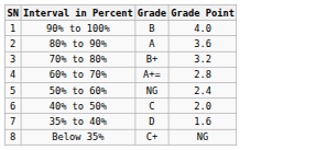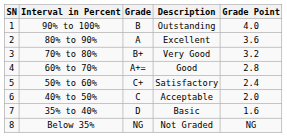 <table class="wikitable sortable" style="text-align: center;">
 <tr>
 <th>SN</th>
 <th>Interval in Percent</th>
 <th>Grade</th>
+<th>Description</th>
 <th>Grade Point</th>
 </tr>
 <tr>
 <td>1</td>
 <td>90% to 100%</td>
 <td>B</td>
+<td>Outstanding</td>
 <td>4.0</td>
 </tr>
 <tr>
 <td>2</td>
 <td>80% to 90%</td>
 <td>A</td>
+<td>Excellent</td>
 <td>3.6</td>
 </tr>
 <tr>
 <td>3</td>
 <td>70% to 80%</td>
 <td>B+</td>
+<td>Very Good</td>
 <td>3.2</td>
 </tr>
 <tr>
 <td>4</td>
 <td>60% to 70%</td>
 <td>A+=</td>
+<td>Good</td>
 <td>2.8</td>
 </tr>
 <tr>
 <td>5</td>
 <td>50% to 60%</td>
-<td>NG</td>
+<td>C+</td>
+<td>Satisfactory</td>
 <td>2.4</td>
 </tr>
 <tr>
 <td>6</td>
 <td>40% to 50%</td>
 <td>C</td>
+<td>Acceptable</td>
 <td>2.0</td>
 </tr>
 <tr>
 <td>7</td>
 <td>35% to 40%</td>
 <td>D</td>
+<td>Basic</td>
 <td>1.6</td>
 </tr>
 <tr>
 <td>8</td>
 <td>Below 35%</td>
-<td>C+</td>
+<td>NG</td>
+<td>Not Graded</td>
 <td>NG</td>
 </tr>
 </table>
